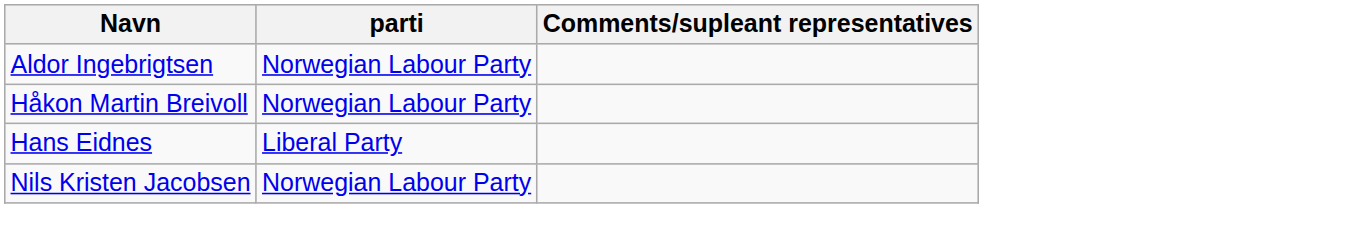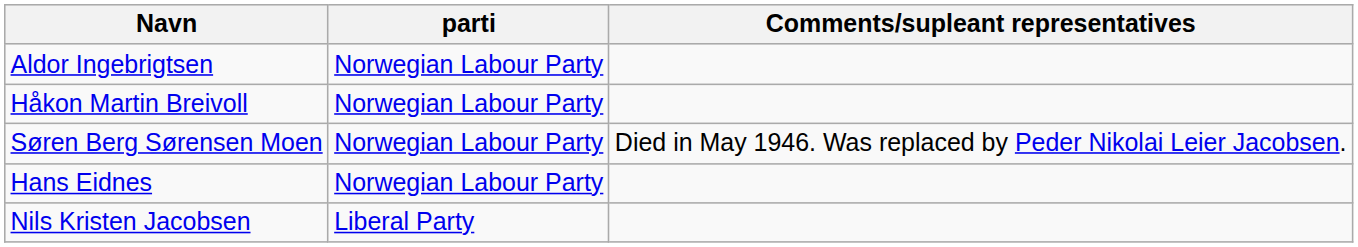 <table class="wikitable">
 <tr>
 <th>Navn</th>
 <th>parti</th>
 <th>Comments/supleant representatives</th>
 </tr>
 <tr>
 <td><a href='#'>Aldor Ingebrigtsen</a></td>
 <td><a href='#'>Norwegian Labour Party</a></td>
 <td></td>
 </tr>
 <tr>
 <td><a href='#'>Håkon Martin Breivoll</a></td>
 <td><a href='#'>Norwegian Labour Party</a></td>
 <td></td>
 </tr>
 <tr>
+<td><a href='#'>Søren Berg Sørensen Moen</a></td>
+<td><a href='#'>Norwegian Labour Party</a></td>
+<td>Died in May 1946. Was replaced by <a href='#'>Peder Nikolai Leier Jacobsen</a>.</td>
+</tr>
+<tr>
 <td><a href='#'>Hans Eidnes</a></td>
-<td><a href='#'>Liberal Party</a></td>
+<td><a href='#'>Norwegian Labour Party</a></td>
 <td></td>
 </tr>
 <tr>
 <td><a href='#'>Nils Kristen Jacobsen</a></td>
-<td><a href='#'>Norwegian Labour Party</a></td>
+<td><a href='#'>Liberal Party</a></td>
 <td></td>
 </tr>
 </table>
